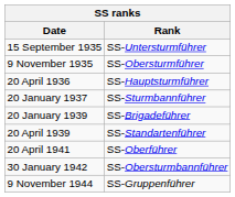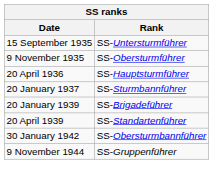 <table class="wikitable float-right">
 <tr>
 <th colspan="2">SS ranks</th>
 </tr>
 <tr>
 <th>Date</th>
 <th>Rank</th>
 </tr>
 <tr>
 <td>15 September 1935</td>
 <td>SS-<em><a href='#'>Untersturmführer</a></em></td>
 </tr>
 <tr>
 <td>9 November 1935</td>
 <td>SS-<em><a href='#'>Obersturmführer</a></em></td>
 </tr>
 <tr>
 <td>20 April 1936</td>
 <td>SS-<em><a href='#'>Hauptsturmführer</a></em></td>
 </tr>
 <tr>
 <td>20 January 1937</td>
 <td>SS-<em><a href='#'>Sturmbannführer</a></em></td>
 </tr>
 <tr>
 <td>20 January 1939</td>
 <td>SS-<em><a href='#'>Brigadeführer</a></em></td>
 </tr>
 <tr>
 <td>20 April 1939</td>
 <td>SS-<em><a href='#'>Standartenführer</a></em></td>
 </tr>
 <tr>
-<td>20 April 1941</td>
-<td>SS-<em><a href='#'>Oberführer</a></em></td>
-</tr>
-<tr>
 <td>30 January 1942</td>
 <td>SS-<em><a href='#'>Obersturmbannführer</a></em></td>
 </tr>
 <tr>
 <td>9 November 1944</td>
 <td>SS-<em>Gruppenführer</em></td>
 </tr>
 </table>
